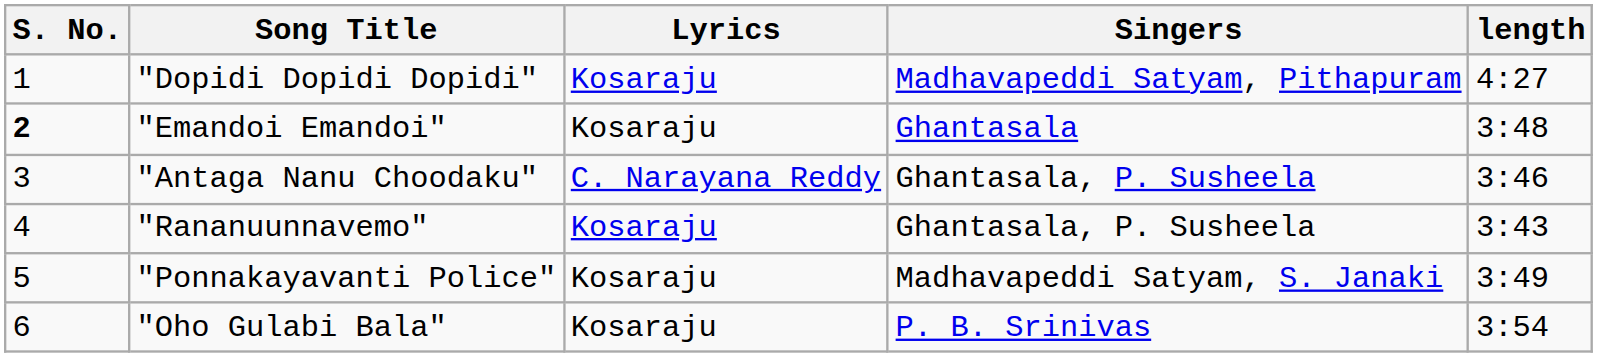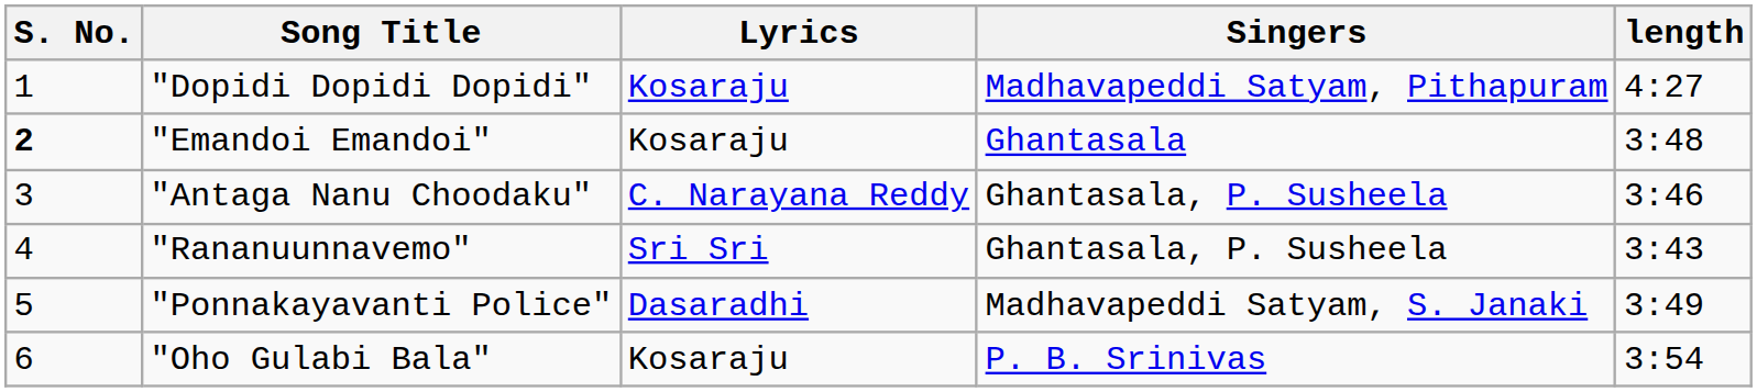 <table class="wikitable">
 <tr>
 <th>S. No.</th>
 <th>Song Title</th>
 <th>Lyrics</th>
 <th>Singers</th>
 <th>length</th>
 </tr>
 <tr>
 <td>1</td>
 <td>"Dopidi Dopidi Dopidi"</td>
 <td><a href='#'>Kosaraju</a></td>
 <td><a href='#'>Madhavapeddi Satyam</a>, <a href='#'>Pithapuram</a></td>
 <td>4:27</td>
 </tr>
 <tr>
 <td><strong>2</strong></td>
 <td>"Emandoi Emandoi"</td>
 <td>Kosaraju</td>
 <td><a href='#'>Ghantasala</a></td>
 <td>3:48</td>
 </tr>
 <tr>
 <td>3</td>
 <td>"Antaga Nanu Choodaku"</td>
 <td><a href='#'>C. Narayana Reddy</a></td>
 <td>Ghantasala, <a href='#'>P. Susheela</a></td>
 <td>3:46</td>
 </tr>
 <tr>
 <td>4</td>
 <td>"Rananuunnavemo"</td>
-<td><a href='#'>Kosaraju</a></td>
+<td><a href='#'>Sri Sri</a></td>
 <td>Ghantasala, P. Susheela</td>
 <td>3:43</td>
 </tr>
 <tr>
 <td>5</td>
 <td>"Ponnakayavanti Police"</td>
-<td>Kosaraju</td>
+<td><a href='#'>Dasaradhi</a></td>
 <td>Madhavapeddi Satyam, <a href='#'>S. Janaki</a></td>
 <td>3:49</td>
 </tr>
 <tr>
 <td>6</td>
 <td>"Oho Gulabi Bala"</td>
 <td>Kosaraju</td>
 <td><a href='#'>P. B. Srinivas</a></td>
 <td>3:54</td>
 </tr>
 </table>
